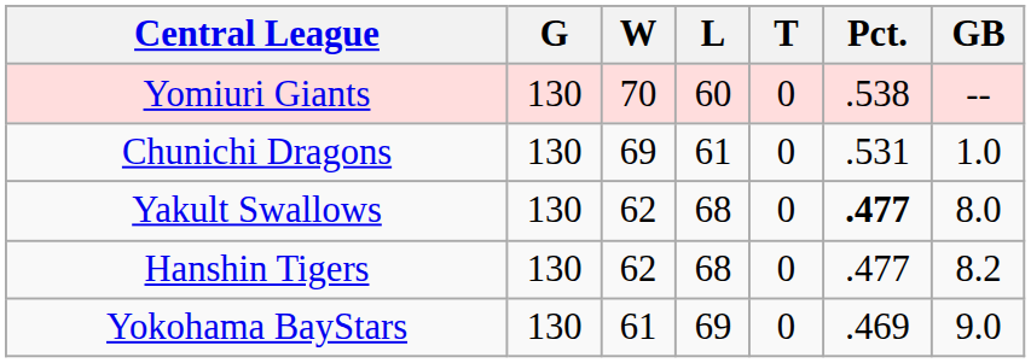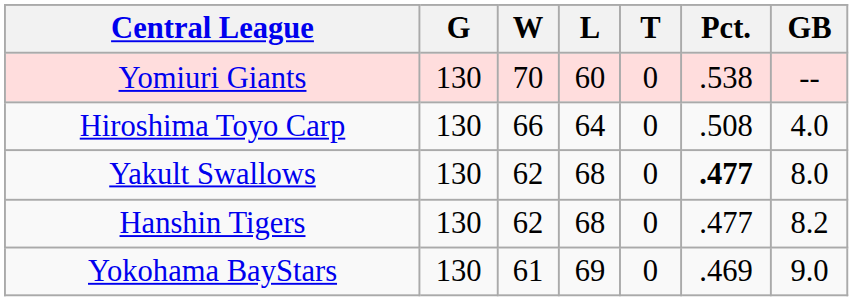 <table class="wikitable"  style="width:50%; text-align:center;">
 <tr>
 <th style="width:35%;"><a href='#'>Central League</a></th>
 <th style="width:5%;">G</th>
 <th style="width:5%;">W</th>
 <th style="width:5%;">L</th>
 <th style="width:5%;">T</th>
 <th style="width:7%;">Pct.</th>
 <th style="width:5%;">GB</th>
 </tr>
 <tr style="background:#fdd;">
 <td><a href='#'>Yomiuri Giants</a></td>
 <td>130</td>
 <td>70</td>
 <td>60</td>
 <td>0</td>
 <td>.538</td>
 <td>--</td>
 </tr>
 <tr align=center>
-<td><a href='#'>Chunichi Dragons</a></td>
+<td><a href='#'>Hiroshima Toyo Carp</a></td>
 <td>130</td>
-<td>69</td>
-<td>61</td>
+<td>66</td>
+<td>64</td>
 <td>0</td>
-<td>.531</td>
-<td>1.0</td>
+<td>.508</td>
+<td>4.0</td>
 </tr>
 <tr align=center>
 <td><a href='#'>Yakult Swallows</a></td>
 <td>130</td>
 <td>62</td>
 <td>68</td>
 <td>0</td>
 <td><strong>.477</strong></td>
 <td>8.0</td>
 </tr>
 <tr align=center>
 <td><a href='#'>Hanshin Tigers</a></td>
 <td>130</td>
 <td>62</td>
 <td>68</td>
 <td>0</td>
 <td>.477</td>
 <td>8.2</td>
 </tr>
 <tr align=center>
 <td><a href='#'>Yokohama BayStars</a></td>
 <td>130</td>
 <td>61</td>
 <td>69</td>
 <td>0</td>
 <td>.469</td>
 <td>9.0</td>
 </tr>
 </table>
